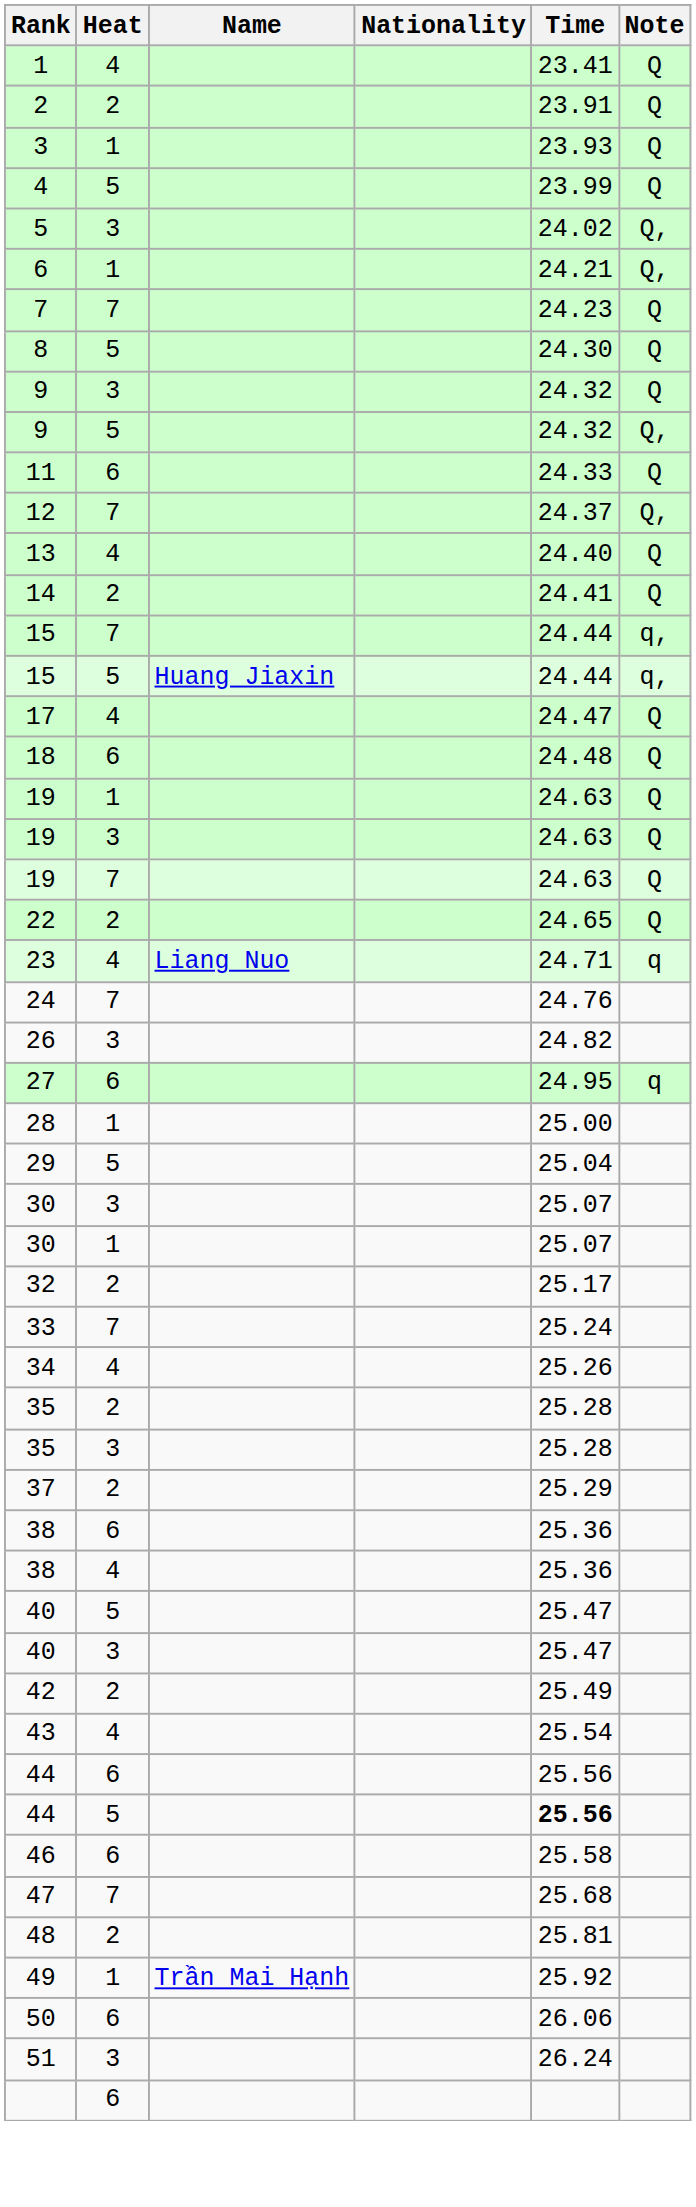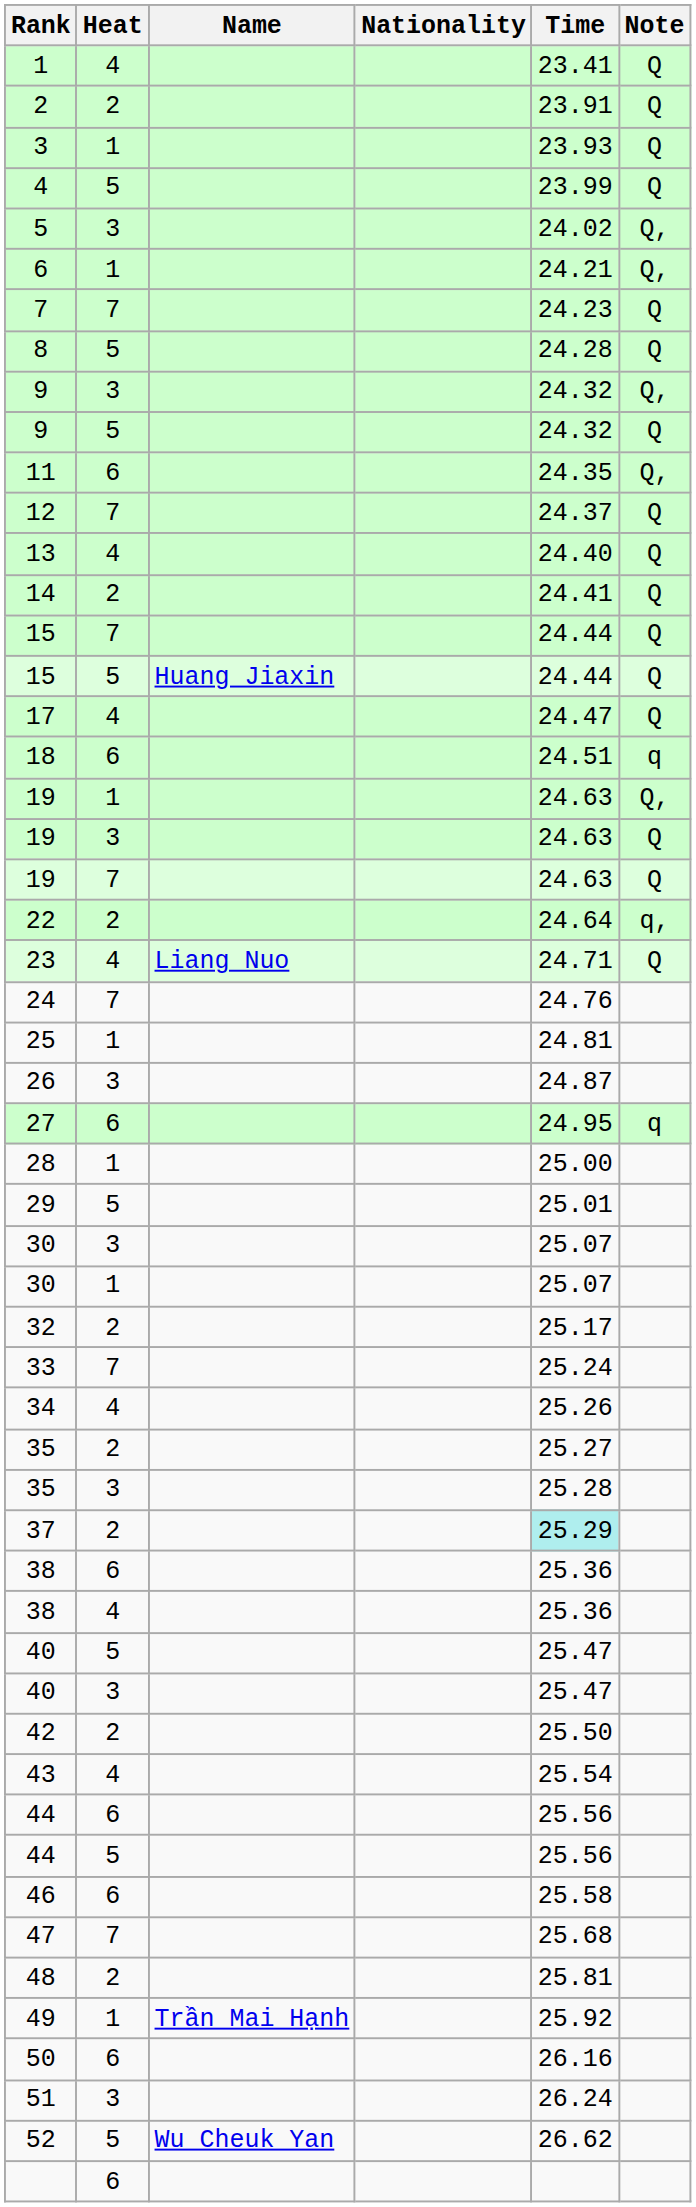 <table class="wikitable sortable" style="text-align:center">
 <tr>
 <th>Rank</th>
 <th>Heat</th>
 <th>Name</th>
 <th>Nationality</th>
 <th>Time</th>
 <th>Note</th>
 </tr>
 <tr bgcolor=ccffcc>
 <td>1</td>
 <td>4</td>
 <td align=left></td>
 <td align=left></td>
 <td>23.41</td>
 <td>Q</td>
 </tr>
 <tr bgcolor=ccffcc>
 <td>2</td>
 <td>2</td>
 <td align=left></td>
 <td align=left></td>
 <td>23.91</td>
 <td>Q</td>
 </tr>
 <tr bgcolor=ccffcc>
 <td>3</td>
 <td>1</td>
 <td align=left></td>
 <td align=left></td>
 <td>23.93</td>
 <td>Q</td>
 </tr>
 <tr bgcolor=ccffcc>
 <td>4</td>
 <td>5</td>
 <td align=left></td>
 <td align=left></td>
 <td>23.99</td>
 <td>Q</td>
 </tr>
 <tr bgcolor=ccffcc>
 <td>5</td>
 <td>3</td>
 <td align=left></td>
 <td align=left></td>
 <td>24.02</td>
 <td>Q, </td>
 </tr>
 <tr bgcolor=ccffcc>
 <td>6</td>
 <td>1</td>
 <td align=left></td>
 <td align=left></td>
 <td>24.21</td>
 <td>Q, </td>
 </tr>
 <tr bgcolor=ccffcc>
 <td>7</td>
 <td>7</td>
 <td align=left></td>
 <td align=left></td>
 <td>24.23</td>
 <td>Q</td>
 </tr>
 <tr bgcolor=ccffcc>
 <td>8</td>
 <td>5</td>
 <td align=left></td>
 <td align=left></td>
-<td>24.30</td>
+<td>24.28</td>
 <td>Q</td>
 </tr>
 <tr bgcolor=ccffcc>
 <td>9</td>
 <td>3</td>
 <td align=left></td>
 <td align=left></td>
 <td>24.32</td>
-<td>Q</td>
+<td>Q, </td>
 </tr>
 <tr bgcolor=ccffcc>
 <td>9</td>
 <td>5</td>
 <td align=left></td>
 <td align=left></td>
 <td>24.32</td>
-<td>Q, </td>
+<td>Q</td>
 </tr>
 <tr bgcolor=ccffcc>
 <td>11</td>
 <td>6</td>
 <td align=left></td>
 <td align=left></td>
-<td>24.33</td>
-<td>Q</td>
+<td>24.35</td>
+<td>Q, </td>
 </tr>
 <tr bgcolor=ccffcc>
 <td>12</td>
 <td>7</td>
 <td align=left></td>
 <td align=left></td>
 <td>24.37</td>
-<td>Q, </td>
+<td>Q</td>
 </tr>
 <tr bgcolor=ccffcc>
 <td>13</td>
 <td>4</td>
 <td align=left></td>
 <td align=left></td>
 <td>24.40</td>
 <td>Q</td>
 </tr>
 <tr bgcolor=ccffcc>
 <td>14</td>
 <td>2</td>
 <td align=left></td>
 <td align=left></td>
 <td>24.41</td>
 <td>Q</td>
 </tr>
 <tr bgcolor=ccffcc>
 <td>15</td>
 <td>7</td>
 <td align=left></td>
 <td align=left></td>
 <td>24.44</td>
-<td>q, </td>
+<td>Q</td>
 </tr>
 <tr bgcolor=ddffdd>
 <td>15</td>
 <td>5</td>
 <td align=left><a href='#'>Huang Jiaxin</a></td>
 <td align=left></td>
 <td>24.44</td>
-<td>q, </td>
+<td>Q</td>
 </tr>
 <tr bgcolor=ccffcc>
 <td>17</td>
 <td>4</td>
 <td align=left></td>
 <td align=left></td>
 <td>24.47</td>
 <td>Q</td>
 </tr>
 <tr bgcolor=ccffcc>
 <td>18</td>
 <td>6</td>
 <td align=left></td>
 <td align=left></td>
-<td>24.48</td>
-<td>Q</td>
+<td>24.51</td>
+<td>q</td>
 </tr>
 <tr bgcolor=ccffcc>
 <td>19</td>
 <td>1</td>
 <td align=left></td>
 <td align=left></td>
 <td>24.63</td>
-<td>Q</td>
+<td>Q, </td>
 </tr>
 <tr bgcolor=ccffcc>
 <td>19</td>
 <td>3</td>
 <td align=left></td>
 <td align=left></td>
 <td>24.63</td>
 <td>Q</td>
 </tr>
 <tr bgcolor=ddffdd>
 <td>19</td>
 <td>7</td>
 <td align=left></td>
 <td align=left></td>
 <td>24.63</td>
 <td>Q</td>
 </tr>
 <tr bgcolor=ccffcc>
 <td>22</td>
 <td>2</td>
 <td align=left></td>
 <td align=left></td>
-<td>24.65</td>
-<td>Q</td>
+<td>24.64</td>
+<td>q, </td>
 </tr>
 <tr bgcolor=ddffdd>
 <td>23</td>
 <td>4</td>
 <td align=left><a href='#'>Liang Nuo</a></td>
 <td align=left></td>
 <td>24.71</td>
-<td>q</td>
+<td>Q</td>
 </tr>
 <tr>
 <td>24</td>
 <td>7</td>
 <td align=left></td>
 <td align=left></td>
 <td>24.76</td>
 <td></td>
 </tr>
 <tr>
+<td>25</td>
+<td>1</td>
+<td align=left></td>
+<td align=left></td>
+<td>24.81</td>
+<td></td>
+</tr>
+<tr>
 <td>26</td>
 <td>3</td>
 <td align=left></td>
 <td align=left></td>
-<td>24.82</td>
+<td>24.87</td>
 <td></td>
 </tr>
 <tr bgcolor=ccffcc>
 <td>27</td>
 <td>6</td>
 <td align=left></td>
 <td align=left></td>
 <td>24.95</td>
 <td>q</td>
 </tr>
 <tr>
 <td>28</td>
 <td>1</td>
 <td align=left></td>
 <td align=left></td>
 <td>25.00</td>
 <td></td>
 </tr>
 <tr>
 <td>29</td>
 <td>5</td>
 <td align=left></td>
 <td align=left></td>
-<td>25.04</td>
+<td>25.01</td>
 <td></td>
 </tr>
 <tr>
 <td>30</td>
 <td>3</td>
 <td align=left></td>
 <td align=left></td>
 <td>25.07</td>
 <td></td>
 </tr>
 <tr>
 <td>30</td>
 <td>1</td>
 <td align=left></td>
 <td align=left></td>
 <td>25.07</td>
 <td></td>
 </tr>
 <tr>
 <td>32</td>
 <td>2</td>
 <td align=left></td>
 <td align=left></td>
 <td>25.17</td>
 <td></td>
 </tr>
 <tr>
 <td>33</td>
 <td>7</td>
 <td align=left></td>
 <td align=left></td>
 <td>25.24</td>
 <td></td>
 </tr>
 <tr>
 <td>34</td>
 <td>4</td>
 <td align=left></td>
 <td align=left></td>
 <td>25.26</td>
 <td></td>
 </tr>
 <tr>
 <td>35</td>
 <td>2</td>
 <td align=left></td>
 <td align=left></td>
-<td>25.28</td>
+<td>25.27</td>
 <td></td>
 </tr>
 <tr>
 <td>35</td>
 <td>3</td>
 <td align=left></td>
 <td align=left></td>
 <td>25.28</td>
 <td></td>
 </tr>
 <tr>
 <td>37</td>
 <td>2</td>
 <td align=left></td>
 <td align=left></td>
-<td>25.29</td>
+<td style="background: paleturquoise;">25.29</td>
 <td></td>
 </tr>
 <tr>
 <td>38</td>
 <td>6</td>
 <td align=left></td>
 <td align=left></td>
 <td>25.36</td>
 <td></td>
 </tr>
 <tr>
 <td>38</td>
 <td>4</td>
 <td align=left></td>
 <td align=left></td>
 <td>25.36</td>
 <td></td>
 </tr>
 <tr>
 <td>40</td>
 <td>5</td>
 <td align=left></td>
 <td align=left></td>
 <td>25.47</td>
 <td></td>
 </tr>
 <tr>
 <td>40</td>
 <td>3</td>
 <td align=left></td>
 <td align=left></td>
 <td>25.47</td>
 <td></td>
 </tr>
 <tr>
 <td>42</td>
 <td>2</td>
 <td align=left></td>
 <td align=left></td>
-<td>25.49</td>
+<td>25.50</td>
 <td></td>
 </tr>
 <tr>
 <td>43</td>
 <td>4</td>
 <td align=left></td>
 <td align=left></td>
 <td>25.54</td>
 <td></td>
 </tr>
 <tr>
 <td>44</td>
 <td>6</td>
 <td align=left></td>
 <td align=left></td>
 <td>25.56</td>
 <td></td>
 </tr>
 <tr>
 <td>44</td>
 <td>5</td>
 <td align=left></td>
 <td align=left></td>
-<td><strong>25.56</strong></td>
+<td>25.56</td>
 <td></td>
 </tr>
 <tr>
 <td>46</td>
 <td>6</td>
 <td align=left></td>
 <td align=left></td>
 <td>25.58</td>
 <td></td>
 </tr>
 <tr>
 <td>47</td>
 <td>7</td>
 <td align=left></td>
 <td align=left></td>
 <td>25.68</td>
 <td></td>
 </tr>
 <tr>
 <td>48</td>
 <td>2</td>
 <td align=left></td>
 <td align=left></td>
 <td>25.81</td>
 <td></td>
 </tr>
 <tr>
 <td>49</td>
 <td>1</td>
 <td align=left><a href='#'>Trần Mai Hạnh</a></td>
 <td align=left></td>
 <td>25.92</td>
 <td></td>
 </tr>
 <tr>
 <td>50</td>
 <td>6</td>
 <td align=left></td>
 <td align=left></td>
-<td>26.06</td>
+<td>26.16</td>
 <td></td>
 </tr>
 <tr>
 <td>51</td>
 <td>3</td>
 <td align=left></td>
 <td align=left></td>
 <td>26.24</td>
 <td></td>
 </tr>
 <tr>
+<td>52</td>
+<td>5</td>
+<td align=left><a href='#'>Wu Cheuk Yan</a></td>
+<td align=left></td>
+<td>26.62</td>
+<td></td>
+</tr>
+<tr>
 <td></td>
 <td>6</td>
 <td align=left></td>
 <td align=left></td>
 <td></td>
 <td></td>
 </tr>
 </table>
